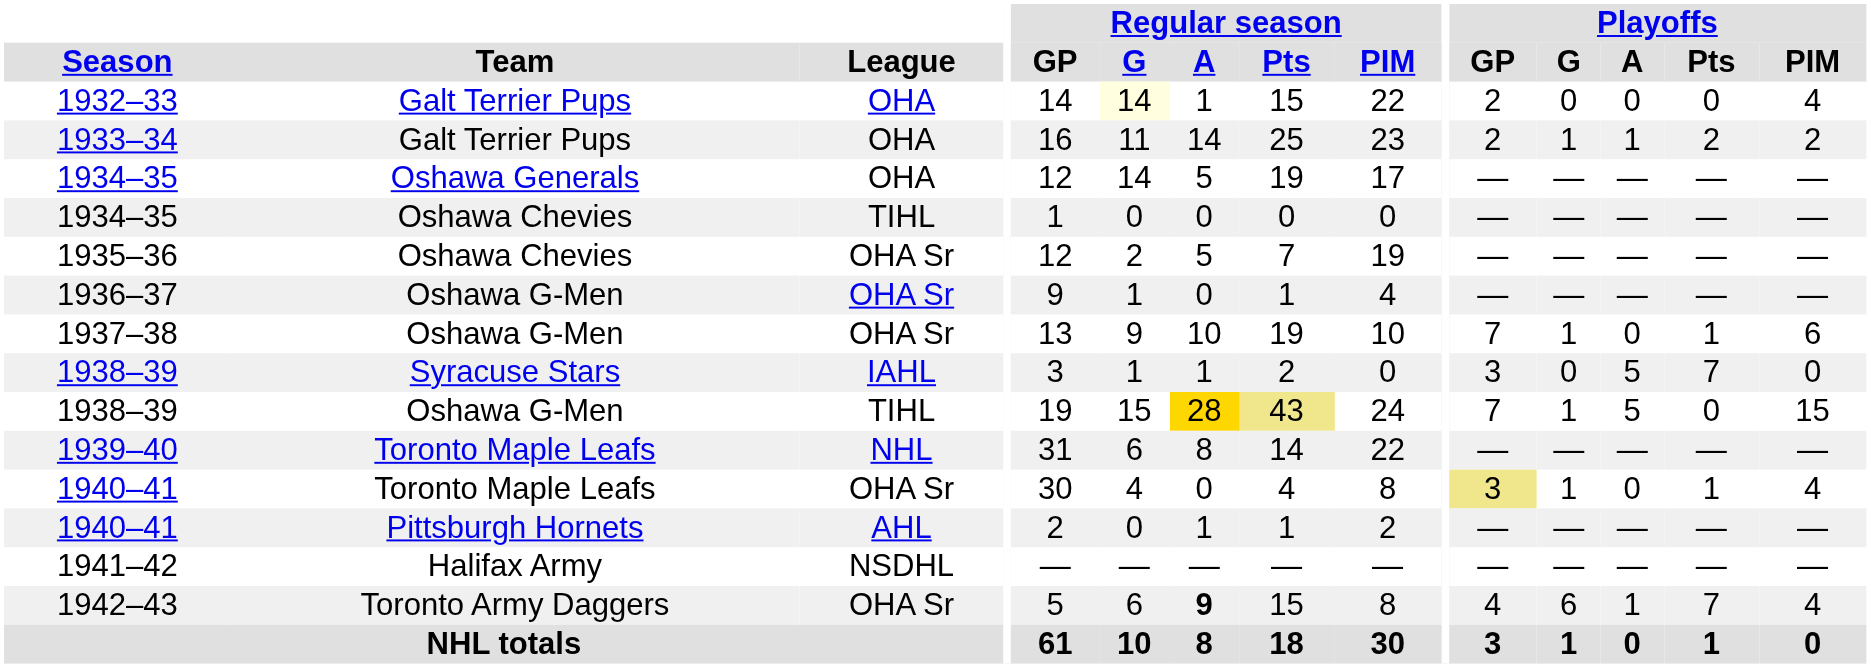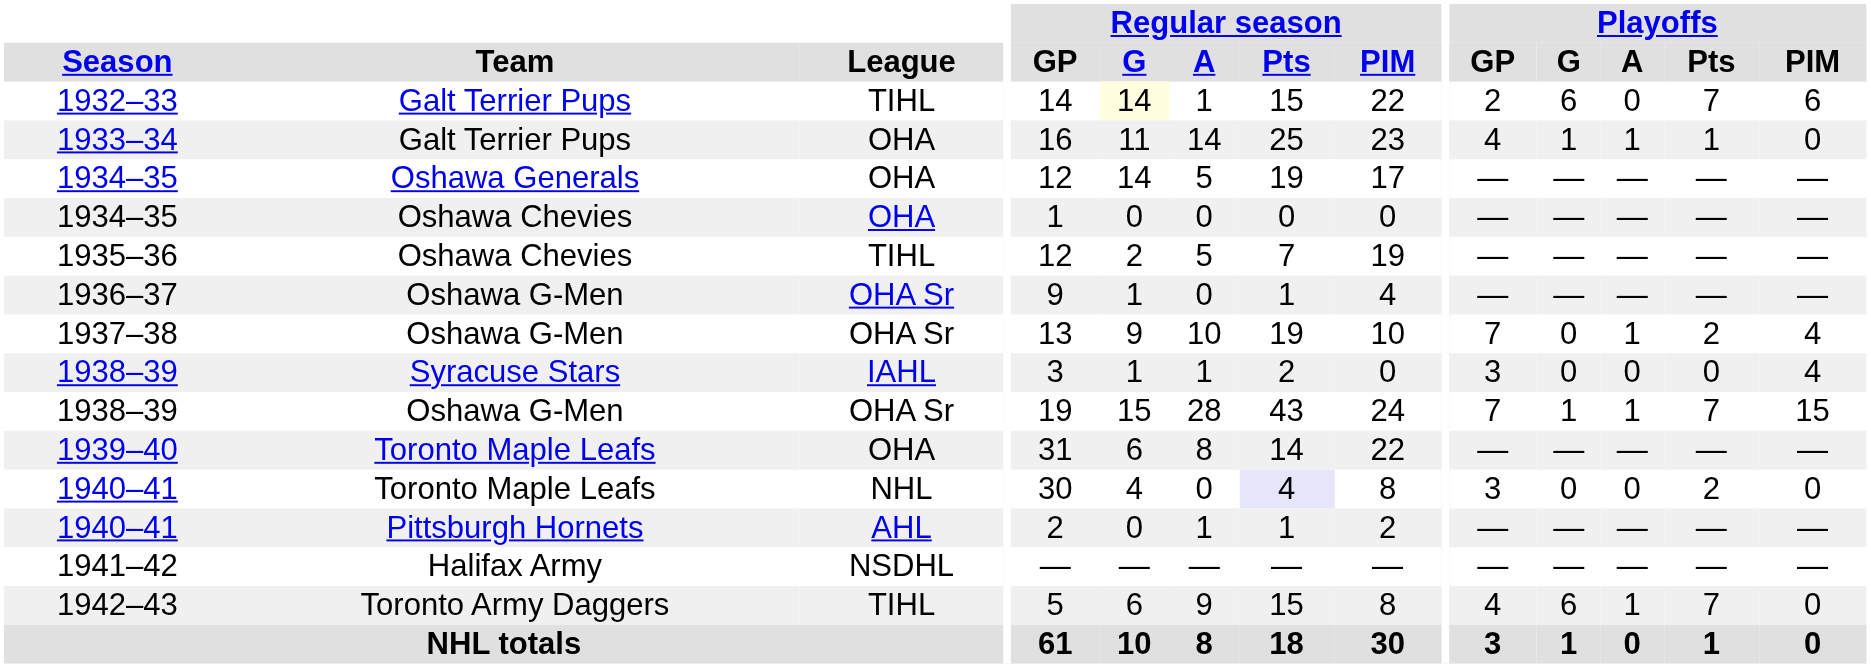 <table border="0" cellpadding="1" cellspacing="0" style="text-align:center; width:60em">
 <tr bgcolor="#e0e0e0">
 <th colspan="3" bgcolor="#ffffff"></th>
 <th rowspan="100" bgcolor="#ffffff"></th>
 <th colspan="5"><a href='#'>Regular season</a></th>
 <th rowspan="100" bgcolor="#ffffff"></th>
 <th colspan="5"><a href='#'>Playoffs</a></th>
 </tr>
 <tr bgcolor="#e0e0e0">
 <th><a href='#'>Season</a></th>
 <th>Team</th>
 <th>League</th>
 <th>GP</th>
 <th><a href='#'>G</a></th>
 <th><a href='#'>A</a></th>
 <th><a href='#'>Pts</a></th>
 <th><a href='#'>PIM</a></th>
 <th>GP</th>
 <th>G</th>
 <th>A</th>
 <th>Pts</th>
 <th>PIM</th>
 </tr>
 <tr>
 <td><a href='#'>1932–33</a></td>
 <td><a href='#'>Galt Terrier Pups</a></td>
-<td><a href='#'>OHA</a></td>
+<td>TIHL</td>
 <td>14</td>
 <td style="background: lightyellow;">14</td>
 <td>1</td>
 <td>15</td>
 <td>22</td>
 <td>2</td>
+<td>6</td>
 <td>0</td>
-<td>0</td>
-<td>0</td>
-<td>4</td>
+<td>7</td>
+<td>6</td>
 </tr>
 <tr bgcolor="#f0f0f0">
 <td><a href='#'>1933–34</a></td>
 <td>Galt Terrier Pups</td>
 <td>OHA</td>
 <td>16</td>
 <td>11</td>
 <td>14</td>
 <td>25</td>
 <td>23</td>
-<td>2</td>
+<td>4</td>
 <td>1</td>
 <td>1</td>
-<td>2</td>
-<td>2</td>
+<td>1</td>
+<td>0</td>
 </tr>
 <tr>
 <td><a href='#'>1934–35</a></td>
 <td><a href='#'>Oshawa Generals</a></td>
 <td>OHA</td>
 <td>12</td>
 <td>14</td>
 <td>5</td>
 <td>19</td>
 <td>17</td>
 <td>—</td>
 <td>—</td>
 <td>—</td>
 <td>—</td>
 <td>—</td>
 </tr>
 <tr bgcolor="#f0f0f0">
 <td>1934–35</td>
 <td>Oshawa Chevies</td>
-<td>TIHL</td>
+<td><a href='#'>OHA</a></td>
 <td>1</td>
 <td>0</td>
 <td>0</td>
 <td>0</td>
 <td>0</td>
 <td>—</td>
 <td>—</td>
 <td>—</td>
 <td>—</td>
 <td>—</td>
 </tr>
 <tr>
 <td>1935–36</td>
 <td>Oshawa Chevies</td>
-<td>OHA Sr</td>
+<td>TIHL</td>
 <td>12</td>
 <td>2</td>
 <td>5</td>
 <td>7</td>
 <td>19</td>
 <td>—</td>
 <td>—</td>
 <td>—</td>
 <td>—</td>
 <td>—</td>
 </tr>
 <tr bgcolor="#f0f0f0">
 <td>1936–37</td>
 <td>Oshawa G-Men</td>
 <td><a href='#'>OHA Sr</a></td>
 <td>9</td>
 <td>1</td>
 <td>0</td>
 <td>1</td>
 <td>4</td>
 <td>—</td>
 <td>—</td>
 <td>—</td>
 <td>—</td>
 <td>—</td>
 </tr>
 <tr>
 <td>1937–38</td>
 <td>Oshawa G-Men</td>
 <td>OHA Sr</td>
 <td>13</td>
 <td>9</td>
 <td>10</td>
 <td>19</td>
 <td>10</td>
 <td>7</td>
-<td>1</td>
 <td>0</td>
 <td>1</td>
-<td>6</td>
+<td>2</td>
+<td>4</td>
 </tr>
 <tr bgcolor="#f0f0f0">
 <td><a href='#'>1938–39</a></td>
 <td><a href='#'>Syracuse Stars</a></td>
 <td><a href='#'>IAHL</a></td>
 <td>3</td>
 <td>1</td>
 <td>1</td>
 <td>2</td>
 <td>0</td>
 <td>3</td>
 <td>0</td>
-<td>5</td>
-<td>7</td>
 <td>0</td>
+<td>0</td>
+<td>4</td>
 </tr>
 <tr>
 <td>1938–39</td>
 <td>Oshawa G-Men</td>
-<td>TIHL</td>
+<td>OHA Sr</td>
 <td>19</td>
 <td>15</td>
-<td style="background: gold;">28</td>
-<td style="background: khaki;">43</td>
+<td>28</td>
+<td>43</td>
 <td>24</td>
 <td>7</td>
 <td>1</td>
-<td>5</td>
-<td>0</td>
+<td>1</td>
+<td>7</td>
 <td>15</td>
 </tr>
 <tr bgcolor="#f0f0f0">
 <td><a href='#'>1939–40</a></td>
 <td><a href='#'>Toronto Maple Leafs</a></td>
-<td><a href='#'>NHL</a></td>
+<td>OHA</td>
 <td>31</td>
 <td>6</td>
 <td>8</td>
 <td>14</td>
 <td>22</td>
 <td>—</td>
 <td>—</td>
 <td>—</td>
 <td>—</td>
 <td>—</td>
 </tr>
 <tr>
 <td><a href='#'>1940–41</a></td>
 <td>Toronto Maple Leafs</td>
-<td>OHA Sr</td>
+<td>NHL</td>
 <td>30</td>
 <td>4</td>
 <td>0</td>
-<td>4</td>
+<td style="background: lavender;">4</td>
 <td>8</td>
-<td style="background: khaki;">3</td>
-<td>1</td>
+<td>3</td>
 <td>0</td>
-<td>1</td>
-<td>4</td>
+<td>0</td>
+<td>2</td>
+<td>0</td>
 </tr>
 <tr bgcolor="#f0f0f0">
 <td><a href='#'>1940–41</a></td>
 <td><a href='#'>Pittsburgh Hornets</a></td>
 <td><a href='#'>AHL</a></td>
 <td>2</td>
 <td>0</td>
 <td>1</td>
 <td>1</td>
 <td>2</td>
 <td>—</td>
 <td>—</td>
 <td>—</td>
 <td>—</td>
 <td>—</td>
 </tr>
 <tr>
 <td>1941–42</td>
 <td>Halifax Army</td>
 <td>NSDHL</td>
 <td>—</td>
 <td>—</td>
 <td>—</td>
 <td>—</td>
 <td>—</td>
 <td>—</td>
 <td>—</td>
 <td>—</td>
 <td>—</td>
 <td>—</td>
 </tr>
 <tr bgcolor="#f0f0f0">
 <td>1942–43</td>
 <td>Toronto Army Daggers</td>
-<td>OHA Sr</td>
+<td>TIHL</td>
 <td>5</td>
 <td>6</td>
-<td><strong>9</strong></td>
+<td>9</td>
 <td>15</td>
 <td>8</td>
 <td>4</td>
 <td>6</td>
 <td>1</td>
 <td>7</td>
-<td>4</td>
+<td>0</td>
 </tr>
 <tr bgcolor="#e0e0e0">
 <th colspan="3">NHL totals</th>
 <th>61</th>
 <th>10</th>
 <th>8</th>
 <th>18</th>
 <th>30</th>
 <th>3</th>
 <th>1</th>
 <th>0</th>
 <th>1</th>
 <th>0</th>
 </tr>
 </table>
